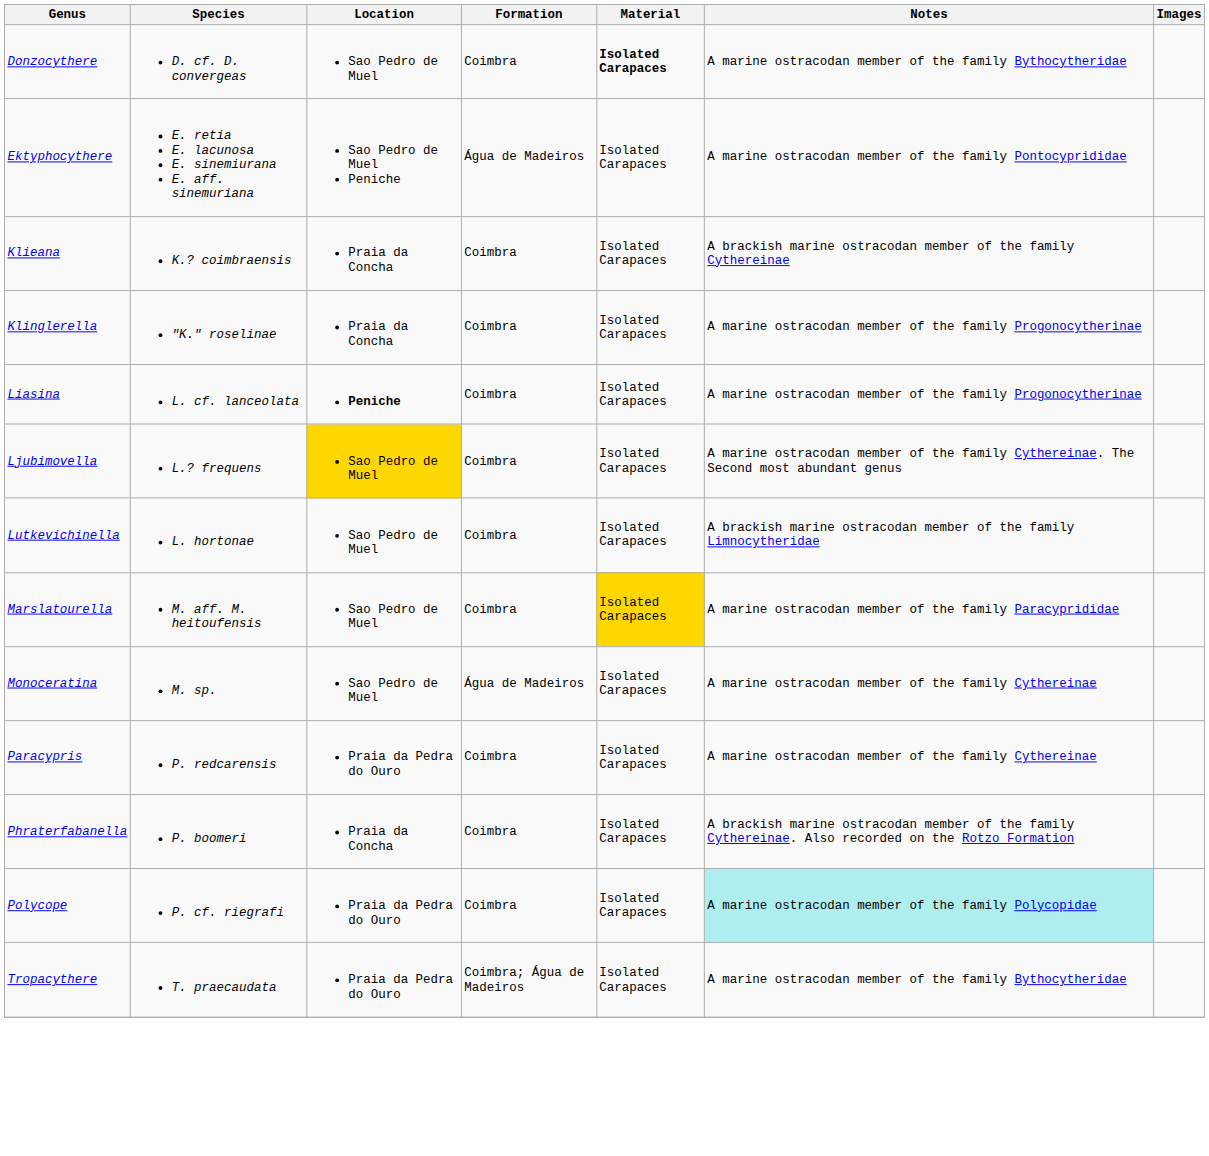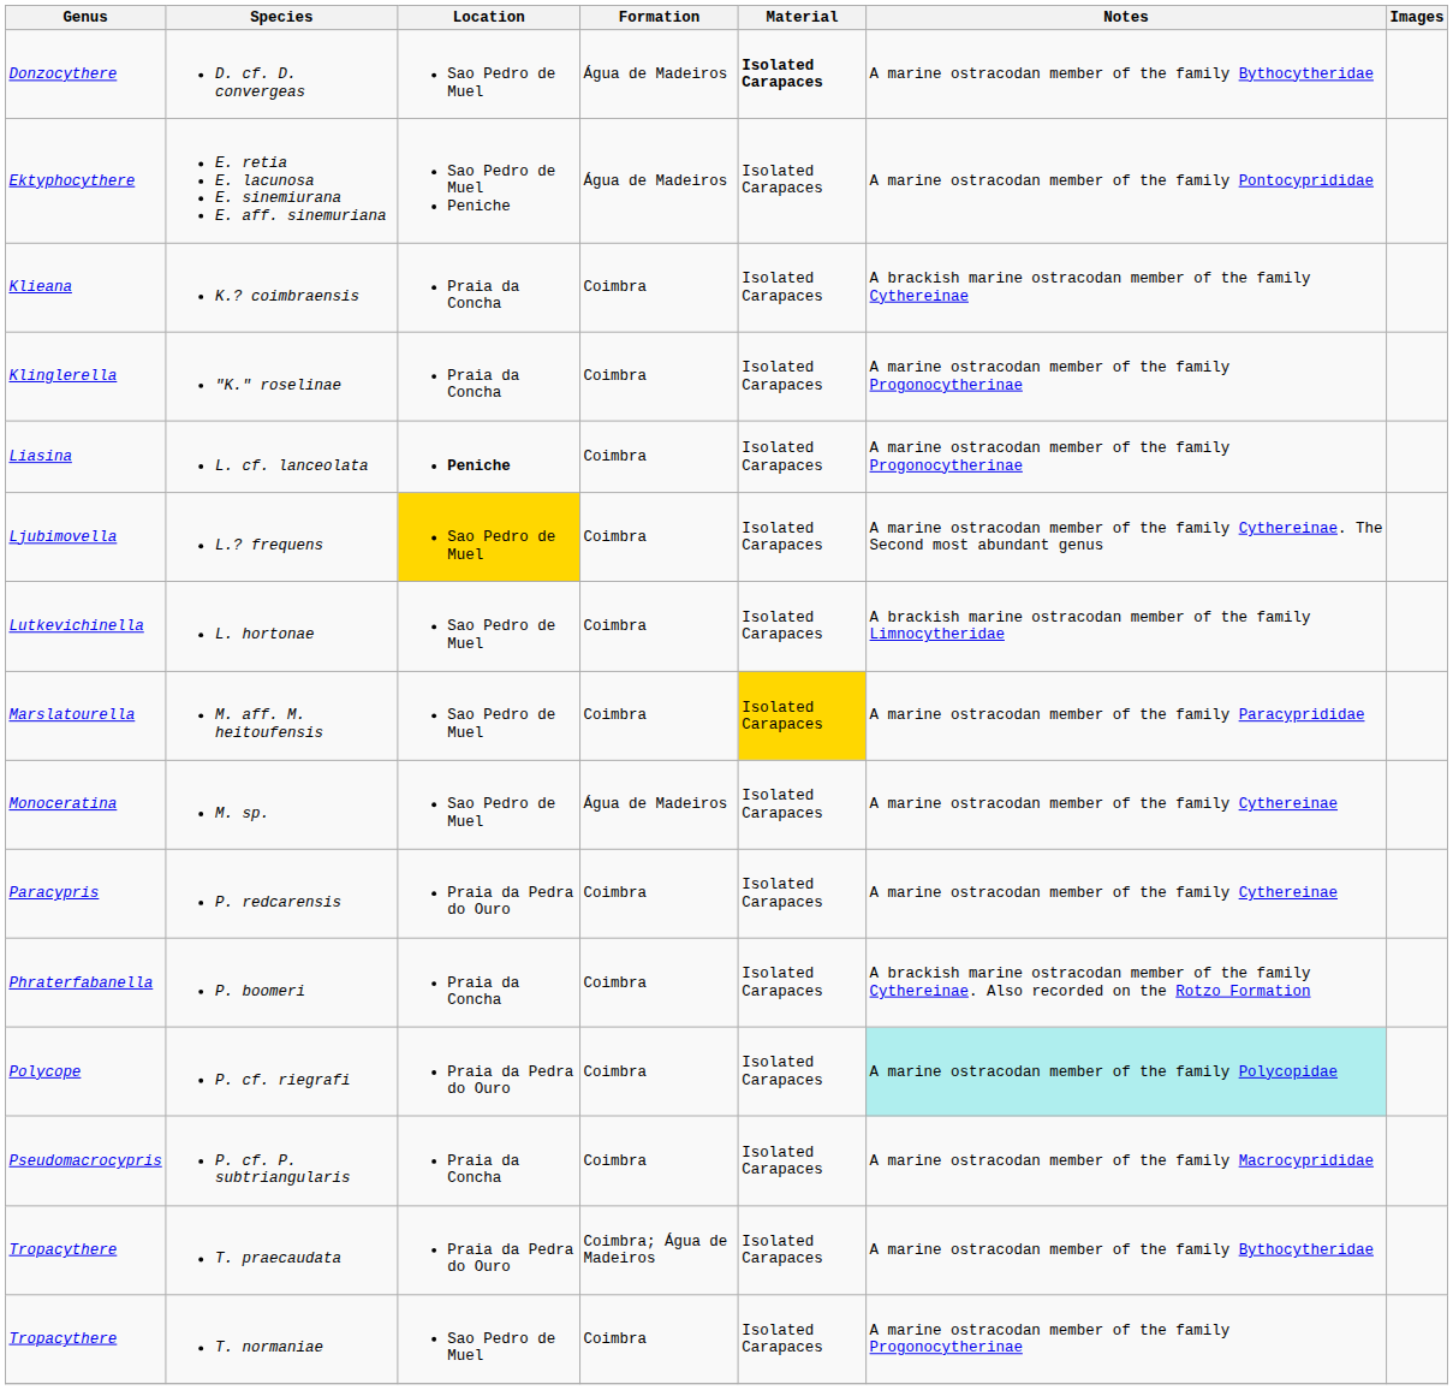 <table class="wikitable">
 <tr>
 <th>Genus</th>
 <th>Species</th>
 <th>Location</th>
 <th>Formation</th>
 <th>Material</th>
 <th>Notes</th>
 <th>Images</th>
 </tr>
 <tr>
 <td><em><a href='#'>Donzocythere</a></em></td>
 <td><br><ul><li><em>D. cf. D. convergeas</em></li></ul></td>
 <td><br><ul><li>Sao Pedro de Muel</li></ul></td>
-<td>Coimbra</td>
+<td>Água de Madeiros</td>
 <td><strong>Isolated Carapaces</strong></td>
 <td>A marine ostracodan member of the family <a href='#'>Bythocytheridae</a></td>
 <td></td>
 </tr>
 <tr>
 <td><em><a href='#'>Ektyphocythere</a></em></td>
 <td><br><ul><li><em>E. retia</em></li><li><em>E. lacunosa</em></li><li><em>E. sinemiurana</em></li><li><em>E. aff. sinemuriana</em></li></ul></td>
 <td><br><ul><li>Sao Pedro de Muel</li><li>Peniche</li></ul></td>
 <td>Água de Madeiros</td>
 <td>Isolated Carapaces</td>
 <td>A marine ostracodan member of the family <a href='#'>Pontocyprididae</a></td>
 <td></td>
 </tr>
 <tr>
 <td><em><a href='#'>Klieana</a></em></td>
 <td><br><ul><li><em>K.? coimbraensis</em></li></ul></td>
 <td><br><ul><li>Praia da Concha</li></ul></td>
 <td>Coimbra</td>
 <td>Isolated Carapaces</td>
 <td>A brackish marine ostracodan member of the family <a href='#'>Cythereinae</a></td>
 <td></td>
 </tr>
 <tr>
 <td><em><a href='#'>Klinglerella</a></em></td>
 <td><br><ul><li><em>"K." roselinae</em></li></ul></td>
 <td><br><ul><li>Praia da Concha</li></ul></td>
 <td>Coimbra</td>
 <td>Isolated Carapaces</td>
 <td>A marine ostracodan member of the family <a href='#'>Progonocytherinae</a></td>
 <td></td>
 </tr>
 <tr>
 <td><em><a href='#'>Liasina</a></em></td>
 <td><br><ul><li><em>L. cf. lanceolata</em></li></ul></td>
 <td><strong><br><ul><li>Peniche</li></ul></strong></td>
 <td>Coimbra</td>
 <td>Isolated Carapaces</td>
 <td>A marine ostracodan member of the family <a href='#'>Progonocytherinae</a></td>
 <td></td>
 </tr>
 <tr>
 <td><em><a href='#'>Ljubimovella</a></em></td>
 <td><br><ul><li><em>L.? frequens</em></li></ul></td>
 <td style="background: gold;"><br><ul><li>Sao Pedro de Muel</li></ul></td>
 <td>Coimbra</td>
 <td>Isolated Carapaces</td>
 <td>A marine ostracodan member of the family <a href='#'>Cythereinae</a>. The Second most abundant genus</td>
 <td></td>
 </tr>
 <tr>
 <td><em><a href='#'>Lutkevichinella</a></em></td>
 <td><br><ul><li><em>L. hortonae</em></li></ul></td>
 <td><br><ul><li>Sao Pedro de Muel</li></ul></td>
 <td>Coimbra</td>
 <td>Isolated Carapaces</td>
 <td>A brackish marine ostracodan member of the family <a href='#'>Limnocytheridae</a></td>
 <td></td>
 </tr>
 <tr>
 <td><em><a href='#'>Marslatourella</a></em></td>
 <td><br><ul><li><em>M. aff. M. heitoufensis</em></li></ul></td>
 <td><br><ul><li>Sao Pedro de Muel</li></ul></td>
 <td>Coimbra</td>
 <td style="background: gold;">Isolated Carapaces</td>
 <td>A marine ostracodan member of the family <a href='#'>Paracyprididae</a></td>
 <td></td>
 </tr>
 <tr>
 <td><em><a href='#'>Monoceratina</a></em></td>
 <td><br><ul><li><em>M. sp.</em></li></ul></td>
 <td><br><ul><li>Sao Pedro de Muel</li></ul></td>
 <td>Água de Madeiros</td>
 <td>Isolated Carapaces</td>
 <td>A marine ostracodan member of the family <a href='#'>Cythereinae</a></td>
 <td></td>
 </tr>
 <tr>
 <td><em><a href='#'>Paracypris</a></em></td>
 <td><br><ul><li><em>P. redcarensis</em></li></ul></td>
 <td><br><ul><li>Praia da Pedra do Ouro</li></ul></td>
 <td>Coimbra</td>
 <td>Isolated Carapaces</td>
 <td>A marine ostracodan member of the family <a href='#'>Cythereinae</a></td>
 <td></td>
 </tr>
 <tr>
 <td><em><a href='#'>Phraterfabanella</a></em></td>
 <td><br><ul><li><em>P. boomeri</em></li></ul></td>
 <td><br><ul><li>Praia da Concha</li></ul></td>
 <td>Coimbra</td>
 <td>Isolated Carapaces</td>
 <td>A brackish marine ostracodan member of the family <a href='#'>Cythereinae</a>. Also recorded on the <a href='#'>Rotzo Formation</a></td>
 <td></td>
 </tr>
 <tr>
 <td><em><a href='#'>Polycope</a></em></td>
 <td><br><ul><li><em>P. cf. riegrafi</em></li></ul></td>
 <td><br><ul><li>Praia da Pedra do Ouro</li></ul></td>
 <td>Coimbra</td>
 <td>Isolated Carapaces</td>
 <td style="background: paleturquoise;">A marine ostracodan member of the family <a href='#'>Polycopidae</a></td>
 <td></td>
 </tr>
 <tr>
+<td><em><a href='#'>Pseudomacrocypris</a></em></td>
+<td><br><ul><li><em>P. cf. P. subtriangularis</em></li></ul></td>
+<td><br><ul><li>Praia da Concha</li></ul></td>
+<td>Coimbra</td>
+<td>Isolated Carapaces</td>
+<td>A marine ostracodan member of the family <a href='#'>Macrocyprididae</a></td>
+<td></td>
+</tr>
+<tr>
 <td><em><a href='#'>Tropacythere</a></em></td>
 <td><br><ul><li><em>T. praecaudata</em></li></ul></td>
 <td><br><ul><li>Praia da Pedra do Ouro</li></ul></td>
 <td>Coimbra; Água de Madeiros</td>
 <td>Isolated Carapaces</td>
 <td>A marine ostracodan member of the family <a href='#'>Bythocytheridae</a></td>
 <td></td>
 </tr>
 <tr>
+<td><em><a href='#'>Tropacythere</a></em></td>
+<td><br><ul><li><em>T. normaniae</em></li></ul></td>
+<td><br><ul><li>Sao Pedro de Muel</li></ul></td>
+<td>Coimbra</td>
+<td>Isolated Carapaces</td>
+<td>A marine ostracodan member of the family <a href='#'>Progonocytherinae</a></td>
+<td></td>
+</tr>
+<tr>
 </tr>
 </table>
